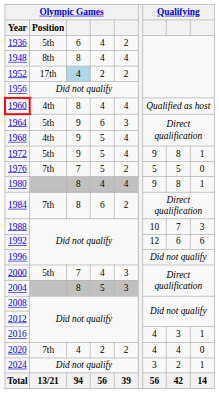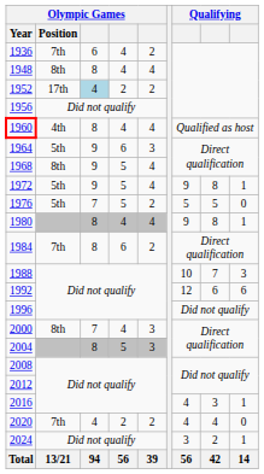 <table class="wikitable" style="text-align: center;font-size:90%;">
 <tr>
 <th colspan=5><a href='#'>Olympic Games</a></th>
 <th rowspan=24></th>
 <th colspan=3><a href='#'>Qualifying</a></th>
 </tr>
 <tr>
 <th>Year</th>
 <th>Position</th>
 <th width=30></th>
 <th width=30></th>
 <th width=30></th>
 <th width=30></th>
 <th width=30></th>
 <th width=30></th>
 </tr>
 <tr>
 <td> <a href='#'>1936</a></td>
-<td>5th</td>
+<td>7th</td>
 <td>6</td>
 <td>4</td>
 <td>2</td>
 </tr>
 <tr>
 <td> <a href='#'>1948</a></td>
 <td>8th</td>
 <td>8</td>
 <td>4</td>
 <td>4</td>
 </tr>
 <tr>
 <td> <a href='#'>1952</a></td>
 <td>17th</td>
 <td style="background: lightblue;">4</td>
 <td>2</td>
 <td>2</td>
 </tr>
 <tr>
 <td> <a href='#'>1956</a></td>
 <td colspan=4><em>Did not qualify</em></td>
 </tr>
 <tr>
 <td style="border: 3px solid red"> <a href='#'>1960</a></td>
 <td>4th</td>
 <td>8</td>
 <td>4</td>
 <td>4</td>
 <td colspan=3><em>Qualified as host</em></td>
 </tr>
 <tr>
 <td> <a href='#'>1964</a></td>
 <td>5th</td>
 <td>9</td>
 <td>6</td>
 <td>3</td>
 <td colspan=3 rowspan=2><em>Direct qualification</em></td>
 </tr>
 <tr>
 <td> <a href='#'>1968</a></td>
-<td>4th</td>
+<td>8th</td>
 <td>9</td>
 <td>5</td>
 <td>4</td>
 </tr>
 <tr>
 <td> <a href='#'>1972</a></td>
 <td>5th</td>
 <td>9</td>
 <td>5</td>
 <td>4</td>
 <td>9</td>
 <td>8</td>
 <td>1</td>
 </tr>
 <tr>
 <td> <a href='#'>1976</a></td>
-<td>7th</td>
+<td>5th</td>
 <td>7</td>
 <td>5</td>
 <td>2</td>
 <td>5</td>
 <td>5</td>
 <td>0</td>
 </tr>
 <tr>
 <td> <a href='#'>1980</a></td>
 <td bgcolor=silver></td>
 <td bgcolor=silver>8</td>
 <td bgcolor=silver>4</td>
 <td bgcolor=silver>4</td>
 <td>9</td>
 <td>8</td>
 <td>1</td>
 </tr>
 <tr>
 <td> <a href='#'>1984</a></td>
 <td>7th</td>
 <td>8</td>
 <td>6</td>
 <td>2</td>
 <td colspan=3><em>Direct qualification</em></td>
 </tr>
 <tr>
 <td> <a href='#'>1988</a></td>
 <td colspan=4 rowspan=3><em>Did not qualify</em></td>
 <td>10</td>
 <td>7</td>
 <td>3</td>
 </tr>
 <tr>
 <td> <a href='#'>1992</a></td>
 <td>12</td>
 <td>6</td>
 <td>6</td>
 </tr>
 <tr>
 <td> <a href='#'>1996</a></td>
 <td colspan=3><em>Did not qualify</em></td>
 </tr>
 <tr>
 <td> <a href='#'>2000</a></td>
-<td>5th</td>
+<td>8th</td>
 <td>7</td>
 <td>4</td>
 <td>3</td>
 <td colspan=3 rowspan=2><em>Direct qualification</em></td>
 </tr>
 <tr>
 <td> <a href='#'>2004</a></td>
 <td bgcolor=silver></td>
 <td bgcolor=silver>8</td>
 <td bgcolor=silver>5</td>
 <td bgcolor=silver>3</td>
 </tr>
 <tr>
 <td> <a href='#'>2008</a></td>
 <td colspan=4 rowspan=3><em>Did not qualify</em></td>
 <td colspan=3 rowspan=2><em>Did not qualify</em></td>
 </tr>
 <tr>
 <td> <a href='#'>2012</a></td>
 </tr>
 <tr>
 <td> <a href='#'>2016</a></td>
 <td>4</td>
 <td>3</td>
 <td>1</td>
 </tr>
 <tr>
 <td> <a href='#'>2020</a></td>
 <td>7th</td>
 <td>4</td>
 <td>2</td>
 <td>2</td>
 <td>4</td>
 <td>4</td>
 <td>0</td>
 </tr>
 <tr>
 <td> <a href='#'>2024</a></td>
 <td colspan=4><em>Did not qualify</em></td>
 <td>3</td>
 <td>2</td>
 <td>1</td>
 </tr>
 <tr>
 <th>Total</th>
 <th>13/21</th>
 <th>94</th>
 <th>56</th>
 <th>39</th>
 <th>56</th>
 <th>42</th>
 <th>14</th>
 </tr>
 </table>
